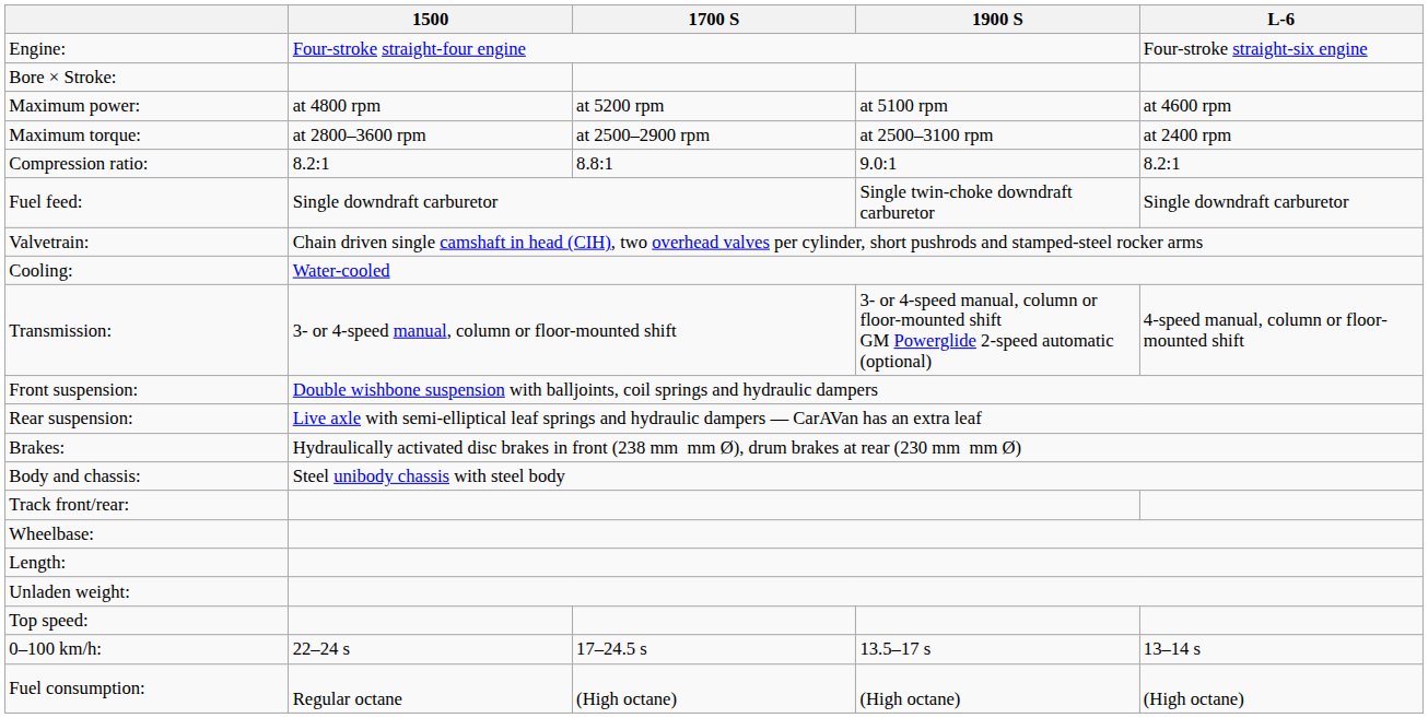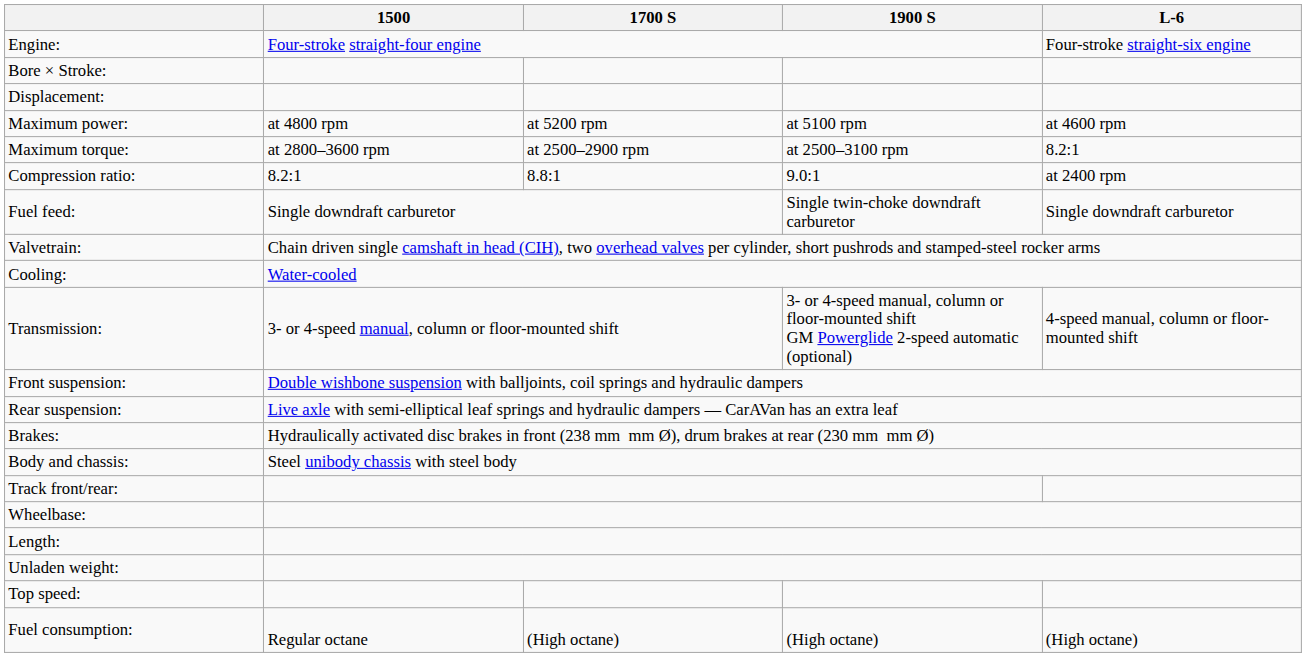 <table class="wikitable defaultcenter col1left collapsible">
 <tr>
 <th style="width:15%;"></th>
 <th style="width:15%;">1500</th>
 <th style="width:15%;">1700 S</th>
 <th style="width:15%;">1900 S</th>
 <th style="width:15%;">L-6</th>
 </tr>
 <tr>
 <td>Engine:</td>
 <td colspan="3"><a href='#'>Four-stroke</a> <a href='#'>straight-four engine</a></td>
 <td>Four-stroke <a href='#'>straight-six engine</a></td>
 </tr>
 <tr>
 <td>Bore × Stroke:</td>
 <td></td>
 <td></td>
 <td></td>
 <td></td>
 </tr>
 <tr>
+<td>Displacement:</td>
+<td></td>
+<td></td>
+<td></td>
+<td></td>
+</tr>
+<tr>
 <td>Maximum power:</td>
 <td> at 4800 rpm</td>
 <td> at 5200 rpm</td>
 <td> at 5100 rpm</td>
 <td> at 4600 rpm</td>
 </tr>
 <tr>
 <td>Maximum torque:</td>
 <td> at 2800–3600 rpm</td>
 <td> at 2500–2900 rpm</td>
 <td> at 2500–3100 rpm</td>
-<td> at 2400 rpm</td>
+<td>8.2:1</td>
 </tr>
 <tr>
 <td>Compression ratio:</td>
 <td>8.2:1</td>
 <td>8.8:1</td>
 <td>9.0:1</td>
-<td>8.2:1</td>
+<td> at 2400 rpm</td>
 </tr>
 <tr>
 <td>Fuel feed:</td>
 <td colspan="2">Single downdraft carburetor</td>
 <td>Single twin-choke downdraft carburetor</td>
 <td>Single downdraft carburetor</td>
 </tr>
 <tr>
 <td>Valvetrain:</td>
 <td colspan="4">Chain driven single <a href='#'>camshaft in head (CIH)</a>, two <a href='#'>overhead valves</a> per cylinder, short pushrods and stamped-steel rocker arms</td>
 </tr>
 <tr>
 <td>Cooling:</td>
 <td colspan="4"><a href='#'>Water-cooled</a></td>
 </tr>
 <tr>
 <td>Transmission:</td>
 <td colspan="2">3- or 4-speed <a href='#'>manual</a>, column or floor-mounted shift</td>
 <td>3- or 4-speed manual, column or floor-mounted shift<br>GM <a href='#'>Powerglide</a> 2-speed automatic (optional)</td>
 <td>4-speed manual, column or floor-mounted shift</td>
 </tr>
 <tr>
 <td>Front suspension:</td>
 <td colspan="4"><a href='#'>Double wishbone suspension</a> with balljoints, coil springs and hydraulic dampers</td>
 </tr>
 <tr>
 <td>Rear suspension:</td>
 <td colspan="4"><a href='#'>Live axle</a> with semi-elliptical leaf springs and hydraulic dampers — CarAVan has an extra leaf</td>
 </tr>
 <tr>
 <td>Brakes:</td>
 <td colspan="4">Hydraulically activated disc brakes in front (238 mm  mm Ø), drum brakes at rear (230 mm  mm Ø)</td>
 </tr>
 <tr>
 <td>Body and chassis:</td>
 <td colspan="4">Steel <a href='#'>unibody chassis</a> with steel body</td>
 </tr>
 <tr>
 <td>Track front/rear:</td>
 <td colspan="3"></td>
 <td></td>
 </tr>
 <tr>
 <td>Wheelbase:</td>
 <td colspan="4"></td>
 </tr>
 <tr>
 <td>Length:</td>
 <td colspan="4"></td>
 </tr>
 <tr>
 <td>Unladen weight:</td>
 <td colspan="4"></td>
 </tr>
 <tr>
 <td>Top speed:</td>
 <td></td>
 <td></td>
 <td></td>
 <td></td>
 </tr>
 <tr>
-<td>0–100 km/h:</td>
-<td>22–24 s</td>
-<td>17–24.5 s</td>
-<td>13.5–17 s</td>
-<td>13–14 s</td>
-</tr>
-<tr>
 <td>Fuel consumption:</td>
 <td><br>Regular octane</td>
 <td><br>(High octane)</td>
 <td><br>(High octane)</td>
 <td><br>(High octane)</td>
 </tr>
 </table>
